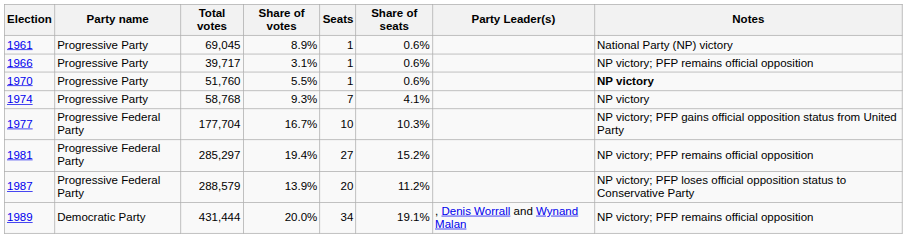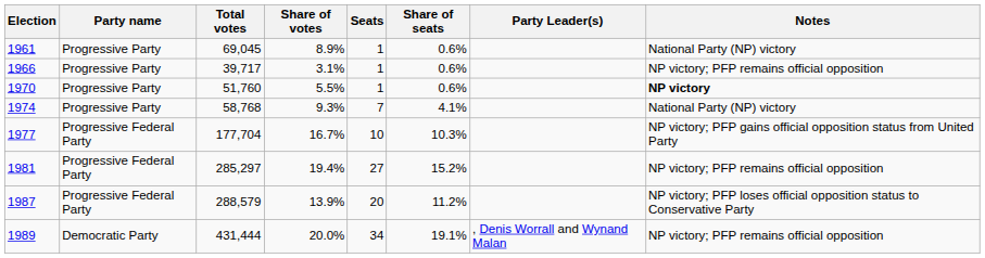 <table class="sortable wikitable">
 <tr>
 <th>Election</th>
 <th>Party name</th>
 <th>Total votes</th>
 <th>Share of votes</th>
 <th>Seats</th>
 <th>Share of seats</th>
 <th>Party Leader(s)</th>
 <th class="unsortable">Notes</th>
 </tr>
 <tr>
 <td><a href='#'>1961</a></td>
 <td>Progressive Party</td>
 <td align=right>69,045</td>
 <td align=right>8.9%</td>
 <td align=right>1</td>
 <td align=right>0.6%</td>
 <td></td>
 <td>National Party (NP) victory</td>
 </tr>
 <tr>
 <td><a href='#'>1966</a></td>
 <td>Progressive Party</td>
 <td align=right>39,717</td>
 <td align=right>3.1%</td>
 <td align=right>1</td>
 <td align=right>0.6%</td>
 <td></td>
 <td>NP victory; PFP remains official opposition</td>
 </tr>
 <tr>
 <td><a href='#'>1970</a></td>
 <td>Progressive Party</td>
 <td align=right>51,760</td>
 <td align=right>5.5%</td>
 <td align=right>1</td>
 <td align=right>0.6%</td>
 <td></td>
 <td><strong>NP victory</strong></td>
 </tr>
 <tr>
 <td><a href='#'>1974</a></td>
 <td>Progressive Party</td>
 <td align=right>58,768</td>
 <td align=right>9.3%</td>
 <td align=right>7</td>
 <td align=right>4.1%</td>
 <td></td>
-<td>NP victory</td>
+<td>National Party (NP) victory</td>
 </tr>
 <tr>
 <td><a href='#'>1977</a></td>
 <td>Progressive Federal Party</td>
 <td align=right>177,704</td>
 <td align=right>16.7%</td>
 <td align=right>10</td>
 <td align=right>10.3%</td>
 <td></td>
 <td>NP victory; PFP gains official opposition status from United Party</td>
 </tr>
 <tr>
 <td><a href='#'>1981</a></td>
 <td>Progressive Federal Party</td>
 <td align=right>285,297</td>
 <td align=right>19.4%</td>
 <td align=right>27</td>
 <td align=right>15.2%</td>
 <td></td>
 <td>NP victory; PFP remains official opposition</td>
 </tr>
 <tr>
 <td><a href='#'>1987</a></td>
 <td>Progressive Federal Party</td>
 <td align=right>288,579</td>
 <td align=right>13.9%</td>
 <td align=right>20</td>
 <td align=right>11.2%</td>
 <td></td>
 <td>NP victory; PFP loses official opposition status to Conservative Party</td>
 </tr>
 <tr>
 <td><a href='#'>1989</a></td>
 <td>Democratic Party</td>
 <td align=right>431,444</td>
 <td align=right>20.0%</td>
 <td align=right>34</td>
 <td align=right>19.1%</td>
 <td>, <a href='#'>Denis Worrall</a> and <a href='#'>Wynand Malan</a></td>
 <td>NP victory; PFP remains official opposition</td>
 </tr>
 </table>
